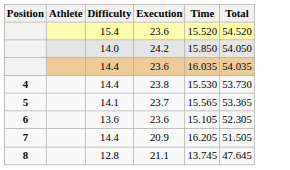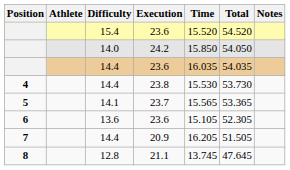 <table class="wikitable sortable" style="text-align:center; font-size:95%">
 <tr>
 <th>Position</th>
 <th>Athlete</th>
 <th>Difficulty</th>
 <th>Execution</th>
 <th>Time</th>
 <th>Total</th>
+<th>Notes</th>
 </tr>
 <tr style="background:#fffcaf;">
 <th scope=row style="text-align:center"></th>
 <td align=left></td>
 <td>15.4</td>
 <td>23.6</td>
 <td>15.520</td>
 <td>54.520</td>
+<td></td>
 </tr>
 <tr style="background:#e5e5e5;">
 <th scope=row style="text-align:center"></th>
 <td align=left></td>
 <td>14.0</td>
 <td>24.2</td>
 <td>15.850</td>
 <td>54.050</td>
+<td></td>
 </tr>
 <tr style="background:#ec9;">
 <th scope=row style="text-align:center"></th>
 <td align=left></td>
 <td>14.4</td>
 <td>23.6</td>
 <td>16.035</td>
 <td>54.035</td>
+<td></td>
 </tr>
 <tr>
 <td><strong>4</strong></td>
 <td align=left></td>
 <td>14.4</td>
 <td>23.8</td>
 <td>15.530</td>
 <td>53.730</td>
+<td></td>
 </tr>
 <tr>
 <td><strong>5</strong></td>
 <td align=left></td>
 <td>14.1</td>
 <td>23.7</td>
 <td>15.565</td>
 <td>53.365</td>
+<td></td>
 </tr>
 <tr>
 <td><strong>6</strong></td>
 <td align=left></td>
 <td>13.6</td>
 <td>23.6</td>
 <td>15.105</td>
 <td>52.305</td>
+<td></td>
 </tr>
 <tr>
 <td><strong>7</strong></td>
 <td align=left></td>
 <td>14.4</td>
 <td>20.9</td>
 <td>16.205</td>
 <td>51.505</td>
+<td></td>
 </tr>
 <tr>
 <td><strong>8</strong></td>
 <td align=left></td>
 <td>12.8</td>
 <td>21.1</td>
 <td>13.745</td>
 <td>47.645</td>
+<td></td>
 </tr>
 </table>
